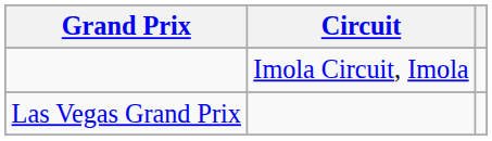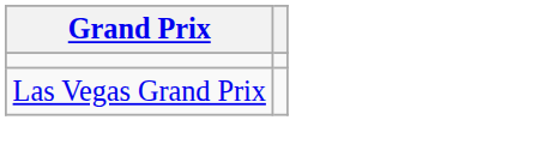 <table class="sortable wikitable" style="font-size: 85%;">
 <tr>
 <th><a href='#'>Grand Prix</a></th>
-<th><a href='#'>Circuit</a></th>
 <th class="unsortable"></th>
 </tr>
 <tr>
 <td></td>
-<td> <a href='#'>Imola Circuit</a>, <a href='#'>Imola</a></td>
 <td align="center"></td>
 </tr>
 <tr>
 <td><a href='#'>Las Vegas Grand Prix</a></td>
-<td></td>
 <td align="center"></td>
 </tr>
 </table>
